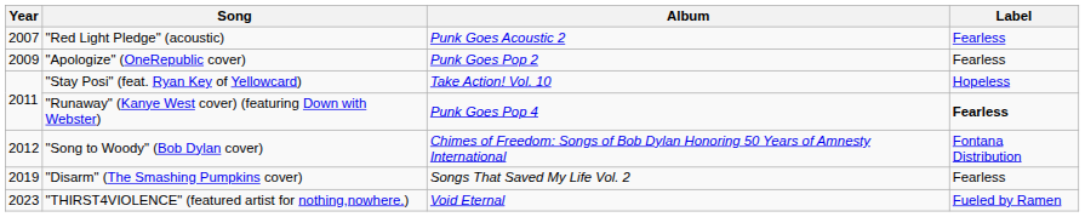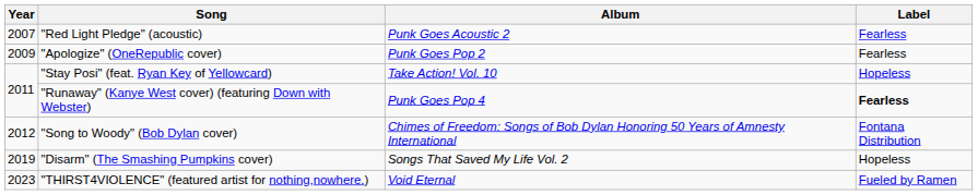 <table class="wikitable">
 <tr>
 <th>Year</th>
 <th>Song</th>
 <th>Album</th>
 <th>Label</th>
 </tr>
 <tr>
 <td>2007</td>
 <td>"Red Light Pledge" (acoustic)</td>
 <td><em><a href='#'>Punk Goes Acoustic 2</a></em></td>
 <td><a href='#'>Fearless</a></td>
 </tr>
 <tr>
 <td>2009</td>
 <td>"Apologize" (<a href='#'>OneRepublic</a> cover)</td>
 <td><em><a href='#'>Punk Goes Pop 2</a></em></td>
 <td>Fearless</td>
 </tr>
 <tr>
 <td rowspan="2">2011</td>
 <td>"Stay Posi" (feat. <a href='#'>Ryan Key</a> of <a href='#'>Yellowcard</a>)</td>
 <td><em><a href='#'>Take Action! Vol. 10</a></em></td>
 <td><a href='#'>Hopeless</a></td>
 </tr>
 <tr>
 <td>"Runaway" (<a href='#'>Kanye West</a> cover) (featuring <a href='#'>Down with Webster</a>)</td>
 <td><em><a href='#'>Punk Goes Pop 4</a></em></td>
 <td><strong>Fearless</strong></td>
 </tr>
 <tr>
 <td>2012</td>
 <td>"Song to Woody" (<a href='#'>Bob Dylan</a> cover)</td>
 <td><em><a href='#'>Chimes of Freedom: Songs of Bob Dylan Honoring 50 Years of Amnesty International</a></em></td>
 <td><a href='#'>Fontana Distribution</a></td>
 </tr>
 <tr>
 <td>2019</td>
 <td>"Disarm" (<a href='#'>The Smashing Pumpkins</a> cover)</td>
 <td><em>Songs That Saved My Life Vol. 2</em></td>
-<td>Fearless</td>
+<td>Hopeless</td>
 </tr>
 <tr>
 <td>2023</td>
 <td>"THIRST4VIOLENCE" (featured artist for <a href='#'>nothing,nowhere.</a>)</td>
 <td><em><a href='#'>Void Eternal</a></em></td>
 <td><a href='#'>Fueled by Ramen</a></td>
 </tr>
 </table>
